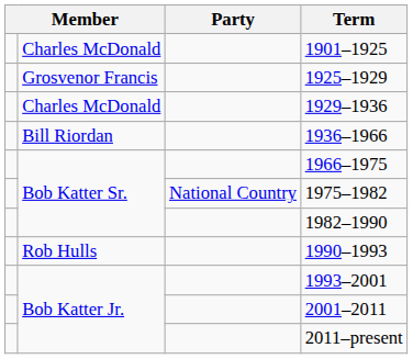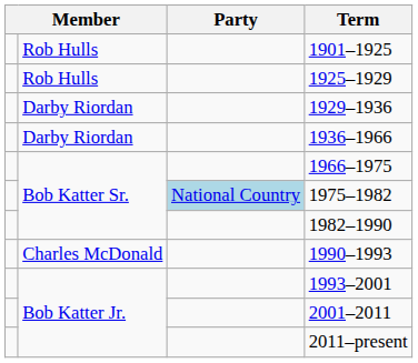 <table class="wikitable">
 <tr>
 <th colspan="2">Member</th>
 <th>Party</th>
 <th>Term</th>
 </tr>
 <tr>
 <td> </td>
-<td><a href='#'>Charles McDonald</a></td>
+<td><a href='#'>Rob Hulls</a></td>
 <td></td>
 <td><a href='#'>1901</a>–1925</td>
 </tr>
 <tr>
 <td> </td>
-<td><a href='#'>Grosvenor Francis</a></td>
+<td><a href='#'>Rob Hulls</a></td>
 <td></td>
 <td><a href='#'>1925</a>–1929</td>
 </tr>
 <tr>
 <td> </td>
-<td><a href='#'>Charles McDonald</a></td>
+<td><a href='#'>Darby Riordan</a></td>
 <td></td>
 <td><a href='#'>1929</a>–1936</td>
 </tr>
 <tr>
 <td> </td>
-<td><a href='#'>Bill Riordan</a></td>
+<td><a href='#'>Darby Riordan</a></td>
 <td></td>
 <td><a href='#'>1936</a>–1966</td>
 </tr>
 <tr>
 <td> </td>
 <td rowspan="3"><a href='#'>Bob Katter Sr.</a></td>
 <td></td>
 <td><a href='#'>1966</a>–1975</td>
 </tr>
 <tr>
 <td> </td>
-<td><a href='#'>National Country</a></td>
+<td style="background: lightblue;"><a href='#'>National Country</a></td>
 <td>1975–1982</td>
 </tr>
 <tr>
 <td> </td>
 <td></td>
 <td>1982–1990</td>
 </tr>
 <tr>
 <td> </td>
-<td><a href='#'>Rob Hulls</a></td>
+<td><a href='#'>Charles McDonald</a></td>
 <td></td>
 <td><a href='#'>1990</a>–1993</td>
 </tr>
 <tr>
 <td> </td>
 <td rowspan="3"><a href='#'>Bob Katter Jr.</a></td>
 <td></td>
 <td><a href='#'>1993</a>–2001</td>
 </tr>
 <tr>
 <td> </td>
 <td></td>
 <td><a href='#'>2001</a>–2011</td>
 </tr>
 <tr>
 <td> </td>
 <td></td>
 <td>2011–present</td>
 </tr>
 </table>
